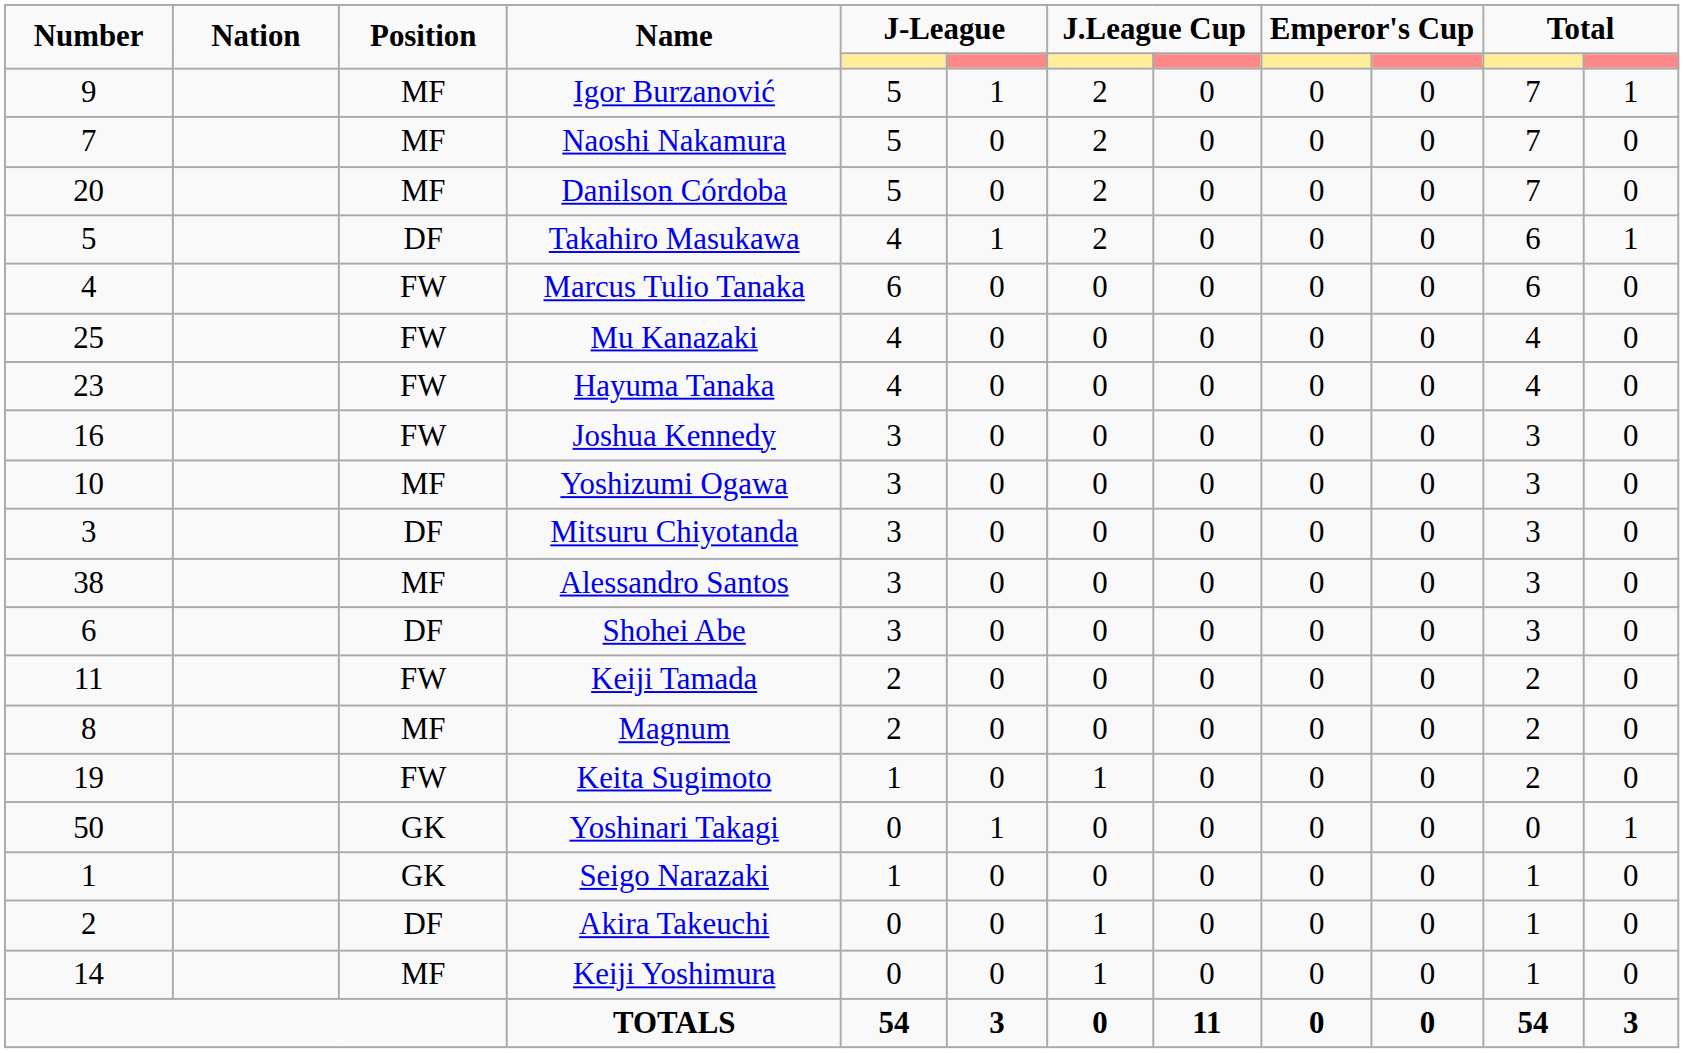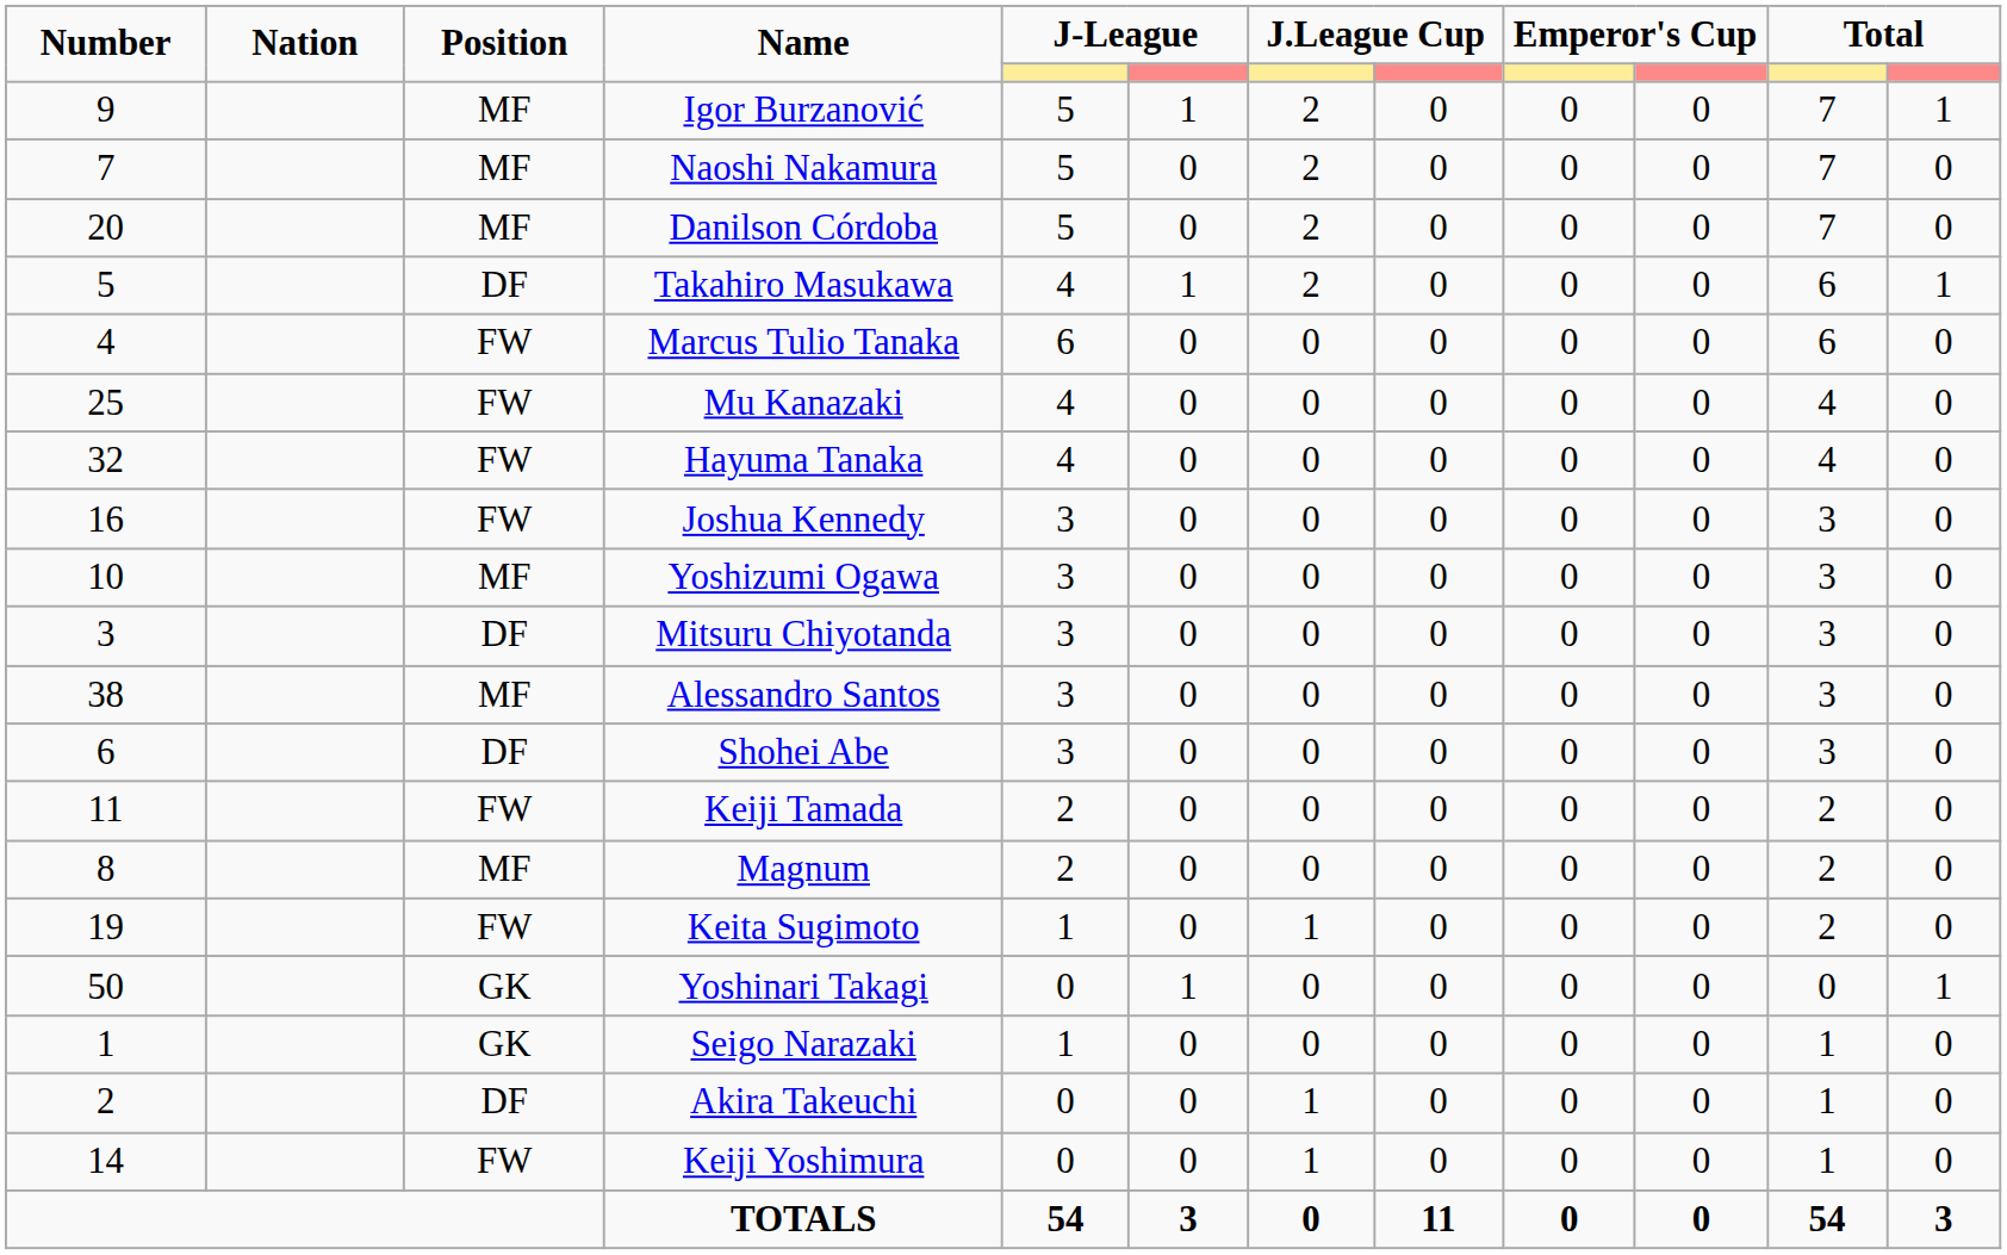 <table class="wikitable" style="font-size: 100%; text-align: center;">
 <tr>
 <td rowspan="2" width="10%" align="center"><strong>Number</strong></td>
 <td rowspan="2" width="10%" align="center"><strong>Nation</strong></td>
 <td rowspan="2" width="10%" align="center"><strong>Position</strong></td>
 <td rowspan="2" width="20%" align="center"><strong>Name</strong></td>
 <td colspan="2" align="center"><strong>J-League</strong></td>
 <td colspan="2" align="center"><strong>J.League Cup</strong></td>
 <td colspan="2" align="center"><strong>Emperor's Cup</strong></td>
 <td colspan="2" align="center"><strong>Total</strong></td>
 </tr>
 <tr>
 <th width=60 style="background: #FFEE99"></th>
 <th width=60 style="background: #FF8888"></th>
 <th width=60 style="background: #FFEE99"></th>
 <th width=60 style="background: #FF8888"></th>
 <th width=60 style="background: #FFEE99"></th>
 <th width=60 style="background: #FF8888"></th>
 <th width=60 style="background: #FFEE99"></th>
 <th width=60 style="background: #FF8888"></th>
 </tr>
 <tr>
 <td>9</td>
 <td></td>
 <td>MF</td>
 <td><a href='#'>Igor Burzanović</a></td>
 <td>5</td>
 <td>1</td>
 <td>2</td>
 <td>0</td>
 <td>0</td>
 <td>0</td>
 <td>7</td>
 <td>1</td>
 </tr>
 <tr>
 <td>7</td>
 <td></td>
 <td>MF</td>
 <td><a href='#'>Naoshi Nakamura</a></td>
 <td>5</td>
 <td>0</td>
 <td>2</td>
 <td>0</td>
 <td>0</td>
 <td>0</td>
 <td>7</td>
 <td>0</td>
 </tr>
 <tr>
 <td>20</td>
 <td></td>
 <td>MF</td>
 <td><a href='#'>Danilson Córdoba</a></td>
 <td>5</td>
 <td>0</td>
 <td>2</td>
 <td>0</td>
 <td>0</td>
 <td>0</td>
 <td>7</td>
 <td>0</td>
 </tr>
 <tr>
 <td>5</td>
 <td></td>
 <td>DF</td>
 <td><a href='#'>Takahiro Masukawa</a></td>
 <td>4</td>
 <td>1</td>
 <td>2</td>
 <td>0</td>
 <td>0</td>
 <td>0</td>
 <td>6</td>
 <td>1</td>
 </tr>
 <tr>
 <td>4</td>
 <td></td>
 <td>FW</td>
 <td><a href='#'>Marcus Tulio Tanaka</a></td>
 <td>6</td>
 <td>0</td>
 <td>0</td>
 <td>0</td>
 <td>0</td>
 <td>0</td>
 <td>6</td>
 <td>0</td>
 </tr>
 <tr>
 <td>25</td>
 <td></td>
 <td>FW</td>
 <td><a href='#'>Mu Kanazaki</a></td>
 <td>4</td>
 <td>0</td>
 <td>0</td>
 <td>0</td>
 <td>0</td>
 <td>0</td>
 <td>4</td>
 <td>0</td>
 </tr>
 <tr>
-<td>23</td>
+<td>32</td>
 <td></td>
 <td>FW</td>
 <td><a href='#'>Hayuma Tanaka</a></td>
 <td>4</td>
 <td>0</td>
 <td>0</td>
 <td>0</td>
 <td>0</td>
 <td>0</td>
 <td>4</td>
 <td>0</td>
 </tr>
 <tr>
 <td>16</td>
 <td></td>
 <td>FW</td>
 <td><a href='#'>Joshua Kennedy</a></td>
 <td>3</td>
 <td>0</td>
 <td>0</td>
 <td>0</td>
 <td>0</td>
 <td>0</td>
 <td>3</td>
 <td>0</td>
 </tr>
 <tr>
 <td>10</td>
 <td></td>
 <td>MF</td>
 <td><a href='#'>Yoshizumi Ogawa</a></td>
 <td>3</td>
 <td>0</td>
 <td>0</td>
 <td>0</td>
 <td>0</td>
 <td>0</td>
 <td>3</td>
 <td>0</td>
 </tr>
 <tr>
 <td>3</td>
 <td></td>
 <td>DF</td>
 <td><a href='#'>Mitsuru Chiyotanda</a></td>
 <td>3</td>
 <td>0</td>
 <td>0</td>
 <td>0</td>
 <td>0</td>
 <td>0</td>
 <td>3</td>
 <td>0</td>
 </tr>
 <tr>
 <td>38</td>
 <td></td>
 <td>MF</td>
 <td><a href='#'>Alessandro Santos</a></td>
 <td>3</td>
 <td>0</td>
 <td>0</td>
 <td>0</td>
 <td>0</td>
 <td>0</td>
 <td>3</td>
 <td>0</td>
 </tr>
 <tr>
 <td>6</td>
 <td></td>
 <td>DF</td>
 <td><a href='#'>Shohei Abe</a></td>
 <td>3</td>
 <td>0</td>
 <td>0</td>
 <td>0</td>
 <td>0</td>
 <td>0</td>
 <td>3</td>
 <td>0</td>
 </tr>
 <tr>
 <td>11</td>
 <td></td>
 <td>FW</td>
 <td><a href='#'>Keiji Tamada</a></td>
 <td>2</td>
 <td>0</td>
 <td>0</td>
 <td>0</td>
 <td>0</td>
 <td>0</td>
 <td>2</td>
 <td>0</td>
 </tr>
 <tr>
 <td>8</td>
 <td></td>
 <td>MF</td>
 <td><a href='#'>Magnum</a></td>
 <td>2</td>
 <td>0</td>
 <td>0</td>
 <td>0</td>
 <td>0</td>
 <td>0</td>
 <td>2</td>
 <td>0</td>
 </tr>
 <tr>
 <td>19</td>
 <td></td>
 <td>FW</td>
 <td><a href='#'>Keita Sugimoto</a></td>
 <td>1</td>
 <td>0</td>
 <td>1</td>
 <td>0</td>
 <td>0</td>
 <td>0</td>
 <td>2</td>
 <td>0</td>
 </tr>
 <tr>
 <td>50</td>
 <td></td>
 <td>GK</td>
 <td><a href='#'>Yoshinari Takagi</a></td>
 <td>0</td>
 <td>1</td>
 <td>0</td>
 <td>0</td>
 <td>0</td>
 <td>0</td>
 <td>0</td>
 <td>1</td>
 </tr>
 <tr>
 <td>1</td>
 <td></td>
 <td>GK</td>
 <td><a href='#'>Seigo Narazaki</a></td>
 <td>1</td>
 <td>0</td>
 <td>0</td>
 <td>0</td>
 <td>0</td>
 <td>0</td>
 <td>1</td>
 <td>0</td>
 </tr>
 <tr>
 <td>2</td>
 <td></td>
 <td>DF</td>
 <td><a href='#'>Akira Takeuchi</a></td>
 <td>0</td>
 <td>0</td>
 <td>1</td>
 <td>0</td>
 <td>0</td>
 <td>0</td>
 <td>1</td>
 <td>0</td>
 </tr>
 <tr>
 <td>14</td>
 <td></td>
-<td>MF</td>
+<td>FW</td>
 <td><a href='#'>Keiji Yoshimura</a></td>
 <td>0</td>
 <td>0</td>
 <td>1</td>
 <td>0</td>
 <td>0</td>
 <td>0</td>
 <td>1</td>
 <td>0</td>
 </tr>
 <tr>
 <td colspan="3"></td>
 <td><strong>TOTALS</strong></td>
 <td><strong>54</strong></td>
 <td><strong>3</strong></td>
 <td><strong>0</strong></td>
 <td><strong>11</strong></td>
 <td><strong>0</strong></td>
 <td><strong>0</strong></td>
 <td><strong>54</strong></td>
 <td><strong>3</strong></td>
 </tr>
 </table>
